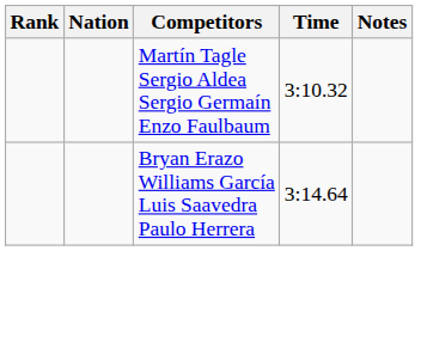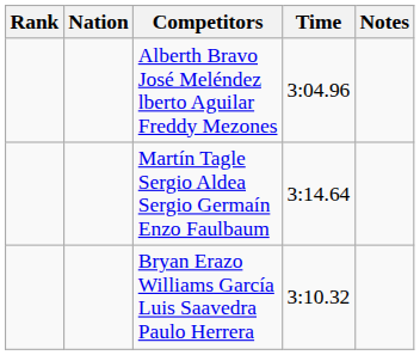 <table class="wikitable sortable" style="text-align:center">
 <tr>
 <th>Rank</th>
 <th>Nation</th>
 <th>Competitors</th>
 <th>Time</th>
 <th>Notes</th>
 </tr>
 <tr>
 <td></td>
 <td align=left></td>
+<td align=left><a href='#'>Alberth Bravo</a><br><a href='#'>José Meléndez</a><br><a href='#'>lberto Aguilar</a><br><a href='#'>Freddy Mezones</a></td>
+<td>3:04.96</td>
+<td></td>
+</tr>
+<tr>
+<td></td>
+<td align=left></td>
 <td align=left><a href='#'>Martín Tagle</a><br><a href='#'>Sergio Aldea</a><br><a href='#'>Sergio Germaín</a><br><a href='#'>Enzo Faulbaum</a></td>
-<td>3:10.32</td>
+<td>3:14.64</td>
 <td></td>
 </tr>
 <tr>
 <td></td>
 <td align=left></td>
 <td align=left><a href='#'>Bryan Erazo</a><br><a href='#'>Williams García</a><br><a href='#'>Luis Saavedra</a><br><a href='#'>Paulo Herrera</a></td>
-<td>3:14.64</td>
+<td>3:10.32</td>
 <td></td>
 </tr>
 </table>
